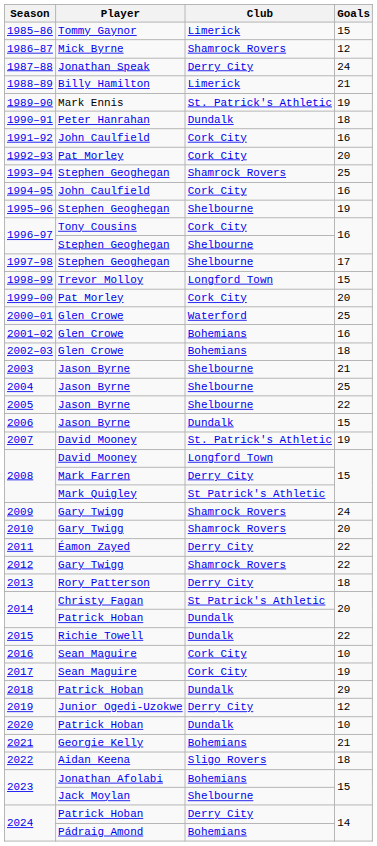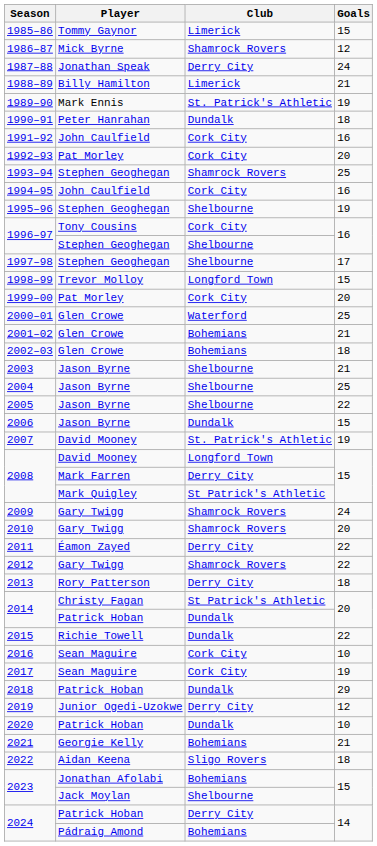 <table class="wikitable sortable">
 <tr>
 <th>Season</th>
 <th>Player</th>
 <th>Club</th>
 <th>Goals</th>
 </tr>
 <tr>
 <td><a href='#'>1985–86</a></td>
 <td> <a href='#'>Tommy Gaynor</a></td>
 <td><a href='#'>Limerick</a></td>
 <td>15</td>
 </tr>
 <tr>
 <td><a href='#'>1986–87</a></td>
 <td> <a href='#'>Mick Byrne</a></td>
 <td><a href='#'>Shamrock Rovers</a></td>
 <td>12</td>
 </tr>
 <tr>
 <td><a href='#'>1987–88</a></td>
 <td> <a href='#'>Jonathan Speak</a></td>
 <td><a href='#'>Derry City</a></td>
 <td>24</td>
 </tr>
 <tr>
 <td><a href='#'>1988–89</a></td>
 <td> <a href='#'>Billy Hamilton</a></td>
 <td><a href='#'>Limerick</a></td>
 <td>21</td>
 </tr>
 <tr>
 <td><a href='#'>1989–90</a></td>
 <td> Mark Ennis</td>
 <td><a href='#'>St. Patrick's Athletic</a></td>
 <td>19</td>
 </tr>
 <tr>
 <td><a href='#'>1990–91</a></td>
 <td> <a href='#'>Peter Hanrahan</a></td>
 <td><a href='#'>Dundalk</a></td>
 <td>18</td>
 </tr>
 <tr>
 <td><a href='#'>1991–92</a></td>
 <td> <a href='#'>John Caulfield</a></td>
 <td><a href='#'>Cork City</a></td>
 <td>16</td>
 </tr>
 <tr>
 <td><a href='#'>1992–93</a></td>
 <td> <a href='#'>Pat Morley</a></td>
 <td><a href='#'>Cork City</a></td>
 <td>20</td>
 </tr>
 <tr>
 <td><a href='#'>1993–94</a></td>
 <td> <a href='#'>Stephen Geoghegan</a></td>
 <td><a href='#'>Shamrock Rovers</a></td>
 <td>25</td>
 </tr>
 <tr>
 <td><a href='#'>1994–95</a></td>
 <td> <a href='#'>John Caulfield</a></td>
 <td><a href='#'>Cork City</a></td>
 <td>16</td>
 </tr>
 <tr>
 <td><a href='#'>1995–96</a></td>
 <td> <a href='#'>Stephen Geoghegan</a></td>
 <td><a href='#'>Shelbourne</a></td>
 <td>19</td>
 </tr>
 <tr>
 <td rowspan=2><a href='#'>1996–97</a></td>
 <td> <a href='#'>Tony Cousins</a></td>
 <td><a href='#'>Cork City</a></td>
 <td rowspan=2>16</td>
 </tr>
 <tr>
 <td> <a href='#'>Stephen Geoghegan</a></td>
 <td><a href='#'>Shelbourne</a></td>
 </tr>
 <tr>
 <td><a href='#'>1997–98</a></td>
 <td> <a href='#'>Stephen Geoghegan</a></td>
 <td><a href='#'>Shelbourne</a></td>
 <td>17</td>
 </tr>
 <tr>
 <td><a href='#'>1998–99</a></td>
 <td> <a href='#'>Trevor Molloy</a></td>
 <td><a href='#'>Longford Town</a></td>
 <td>15</td>
 </tr>
 <tr>
 <td><a href='#'>1999–00</a></td>
 <td> <a href='#'>Pat Morley</a></td>
 <td><a href='#'>Cork City</a></td>
 <td>20</td>
 </tr>
 <tr>
 <td><a href='#'>2000–01</a></td>
 <td> <a href='#'>Glen Crowe</a></td>
 <td><a href='#'>Waterford</a></td>
 <td>25</td>
 </tr>
 <tr>
 <td><a href='#'>2001–02</a></td>
 <td> <a href='#'>Glen Crowe</a></td>
 <td><a href='#'>Bohemians</a></td>
-<td>16</td>
+<td>21</td>
 </tr>
 <tr>
 <td><a href='#'>2002–03</a></td>
 <td> <a href='#'>Glen Crowe</a></td>
 <td><a href='#'>Bohemians</a></td>
 <td>18</td>
 </tr>
 <tr>
 <td><a href='#'>2003</a></td>
 <td> <a href='#'>Jason Byrne</a></td>
 <td><a href='#'>Shelbourne</a></td>
 <td>21</td>
 </tr>
 <tr>
 <td><a href='#'>2004</a></td>
 <td> <a href='#'>Jason Byrne</a></td>
 <td><a href='#'>Shelbourne</a></td>
 <td>25</td>
 </tr>
 <tr>
 <td><a href='#'>2005</a></td>
 <td> <a href='#'>Jason Byrne</a></td>
 <td><a href='#'>Shelbourne</a></td>
 <td>22</td>
 </tr>
 <tr>
 <td><a href='#'>2006</a></td>
 <td> <a href='#'>Jason Byrne</a></td>
 <td><a href='#'>Dundalk</a></td>
 <td>15</td>
 </tr>
 <tr>
 <td><a href='#'>2007</a></td>
 <td> <a href='#'>David Mooney</a></td>
 <td><a href='#'>St. Patrick's Athletic</a></td>
 <td>19</td>
 </tr>
 <tr>
 <td rowspan=3><a href='#'>2008</a></td>
 <td> <a href='#'>David Mooney</a></td>
 <td><a href='#'>Longford Town</a></td>
 <td rowspan=3>15</td>
 </tr>
 <tr>
 <td> <a href='#'>Mark Farren</a></td>
 <td><a href='#'>Derry City</a></td>
 </tr>
 <tr>
 <td> <a href='#'>Mark Quigley</a></td>
 <td><a href='#'>St Patrick's Athletic</a></td>
 </tr>
 <tr>
 <td><a href='#'>2009</a></td>
 <td> <a href='#'>Gary Twigg</a></td>
 <td><a href='#'>Shamrock Rovers</a></td>
 <td>24</td>
 </tr>
 <tr>
 <td><a href='#'>2010</a></td>
 <td> <a href='#'>Gary Twigg</a></td>
 <td><a href='#'>Shamrock Rovers</a></td>
 <td>20</td>
 </tr>
 <tr>
 <td><a href='#'>2011</a></td>
 <td> <a href='#'>Éamon Zayed</a></td>
 <td><a href='#'>Derry City</a></td>
 <td>22</td>
 </tr>
 <tr>
 <td><a href='#'>2012</a></td>
 <td> <a href='#'>Gary Twigg</a></td>
 <td><a href='#'>Shamrock Rovers</a></td>
 <td>22</td>
 </tr>
 <tr>
 <td><a href='#'>2013</a></td>
 <td> <a href='#'>Rory Patterson</a></td>
 <td><a href='#'>Derry City</a></td>
 <td>18</td>
 </tr>
 <tr>
 <td rowspan=2><a href='#'>2014</a></td>
 <td> <a href='#'>Christy Fagan</a></td>
 <td><a href='#'>St Patrick's Athletic</a></td>
 <td rowspan=2>20</td>
 </tr>
 <tr>
 <td> <a href='#'>Patrick Hoban</a></td>
 <td><a href='#'>Dundalk</a></td>
 </tr>
 <tr>
 <td><a href='#'>2015</a></td>
 <td> <a href='#'>Richie Towell</a></td>
 <td><a href='#'>Dundalk</a></td>
 <td>22</td>
 </tr>
 <tr>
 <td><a href='#'>2016</a></td>
 <td> <a href='#'>Sean Maguire</a></td>
 <td><a href='#'>Cork City</a></td>
 <td>10</td>
 </tr>
 <tr>
 <td><a href='#'>2017</a></td>
 <td> <a href='#'>Sean Maguire</a></td>
 <td><a href='#'>Cork City</a></td>
 <td>19</td>
 </tr>
 <tr>
 <td><a href='#'>2018</a></td>
 <td> <a href='#'>Patrick Hoban</a></td>
 <td><a href='#'>Dundalk</a></td>
 <td>29</td>
 </tr>
 <tr>
 <td><a href='#'>2019</a></td>
 <td> <a href='#'>Junior Ogedi-Uzokwe</a></td>
 <td><a href='#'>Derry City</a></td>
 <td>12</td>
 </tr>
 <tr>
 <td><a href='#'>2020</a></td>
 <td> <a href='#'>Patrick Hoban</a></td>
 <td><a href='#'>Dundalk</a></td>
 <td>10</td>
 </tr>
 <tr>
 <td><a href='#'>2021</a></td>
 <td> <a href='#'>Georgie Kelly</a></td>
 <td><a href='#'>Bohemians</a></td>
 <td>21</td>
 </tr>
 <tr>
 <td><a href='#'>2022</a></td>
 <td> <a href='#'>Aidan Keena</a></td>
 <td><a href='#'>Sligo Rovers</a></td>
 <td>18</td>
 </tr>
 <tr>
 <td rowspan=2><a href='#'>2023</a></td>
 <td> <a href='#'>Jonathan Afolabi</a></td>
 <td><a href='#'>Bohemians</a></td>
 <td rowspan=2>15</td>
 </tr>
 <tr>
 <td> <a href='#'>Jack Moylan</a></td>
 <td><a href='#'>Shelbourne</a></td>
 </tr>
 <tr>
 <td rowspan=2><a href='#'>2024</a></td>
 <td> <a href='#'>Patrick Hoban</a></td>
 <td><a href='#'>Derry City</a></td>
 <td rowspan=2>14</td>
 </tr>
 <tr>
 <td> <a href='#'>Pádraig Amond</a></td>
 <td><a href='#'>Bohemians</a></td>
 </tr>
 </table>
